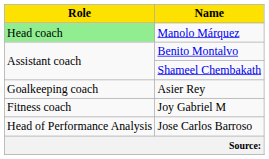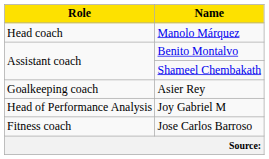 <table class="wikitable">
 <tr>
 <th style="background:#FDE100; color:#000000; text-align:center;">Role</th>
 <th style="background:#FDE100; color:#000000; text-align:center;">Name</th>
 </tr>
 <tr>
-<td style="background: lightgreen;">Head coach</td>
+<td>Head coach</td>
 <td> <a href='#'>Manolo Márquez</a></td>
 </tr>
 <tr>
 <td rowspan=2>Assistant coach</td>
 <td> <a href='#'>Benito Montalvo</a></td>
 </tr>
 <tr>
 <td> <a href='#'>Shameel Chembakath</a></td>
 </tr>
 <tr>
 <td>Goalkeeping coach</td>
 <td> Asier Rey</td>
 </tr>
 <tr>
-<td>Fitness coach</td>
+<td>Head of Performance Analysis</td>
 <td> Joy Gabriel M</td>
 </tr>
 <tr>
-<td>Head of Performance Analysis</td>
+<td>Fitness coach</td>
 <td> Jose Carlos Barroso</td>
 </tr>
 <tr>
 <th colspan="11" style="text-align:right;"><small>Source:</small></th>
 </tr>
 </table>
